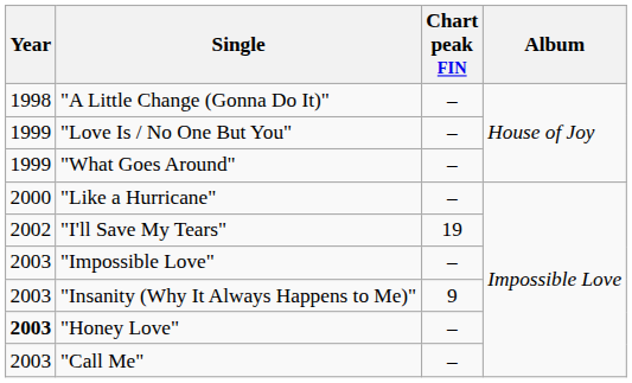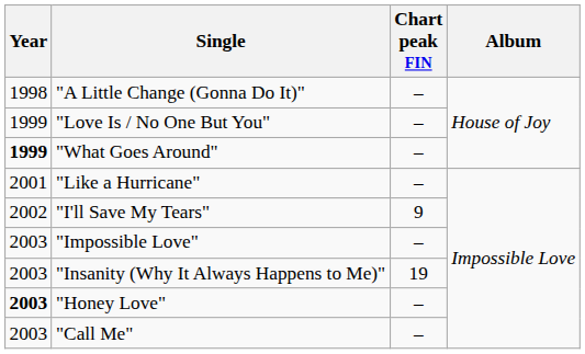 <table class="wikitable">
 <tr>
 <th>Year</th>
 <th>Single</th>
 <th>Chart<br>peak<br><small><a href='#'>FIN</a></small><br></th>
 <th>Album</th>
 </tr>
 <tr>
 <td>1998</td>
 <td>"A Little Change (Gonna Do It)"</td>
 <td style="text-align:center;">–</td>
 <td rowspan="3"><em>House of Joy</em></td>
 </tr>
 <tr>
 <td>1999</td>
 <td>"Love Is / No One But You"</td>
 <td style="text-align:center;">–</td>
 </tr>
 <tr>
-<td>1999</td>
+<td><strong>1999</strong></td>
 <td>"What Goes Around"</td>
 <td style="text-align:center;">–</td>
 </tr>
 <tr>
-<td>2000</td>
+<td>2001</td>
 <td>"Like a Hurricane"</td>
 <td style="text-align:center;">–</td>
 <td rowspan="6"><em>Impossible Love</em></td>
 </tr>
 <tr>
 <td>2002</td>
 <td>"I'll Save My Tears"</td>
-<td style="text-align:center;">19</td>
+<td style="text-align:center;">9</td>
 </tr>
 <tr>
 <td>2003</td>
 <td>"Impossible Love"</td>
 <td style="text-align:center;">–</td>
 </tr>
 <tr>
 <td>2003</td>
 <td>"Insanity (Why It Always Happens to Me)"</td>
-<td style="text-align:center;">9</td>
+<td style="text-align:center;">19</td>
 </tr>
 <tr>
 <td><strong>2003</strong></td>
 <td>"Honey Love"</td>
 <td style="text-align:center;">–</td>
 </tr>
 <tr>
 <td>2003</td>
 <td>"Call Me"</td>
 <td style="text-align:center;">–</td>
 </tr>
 </table>
